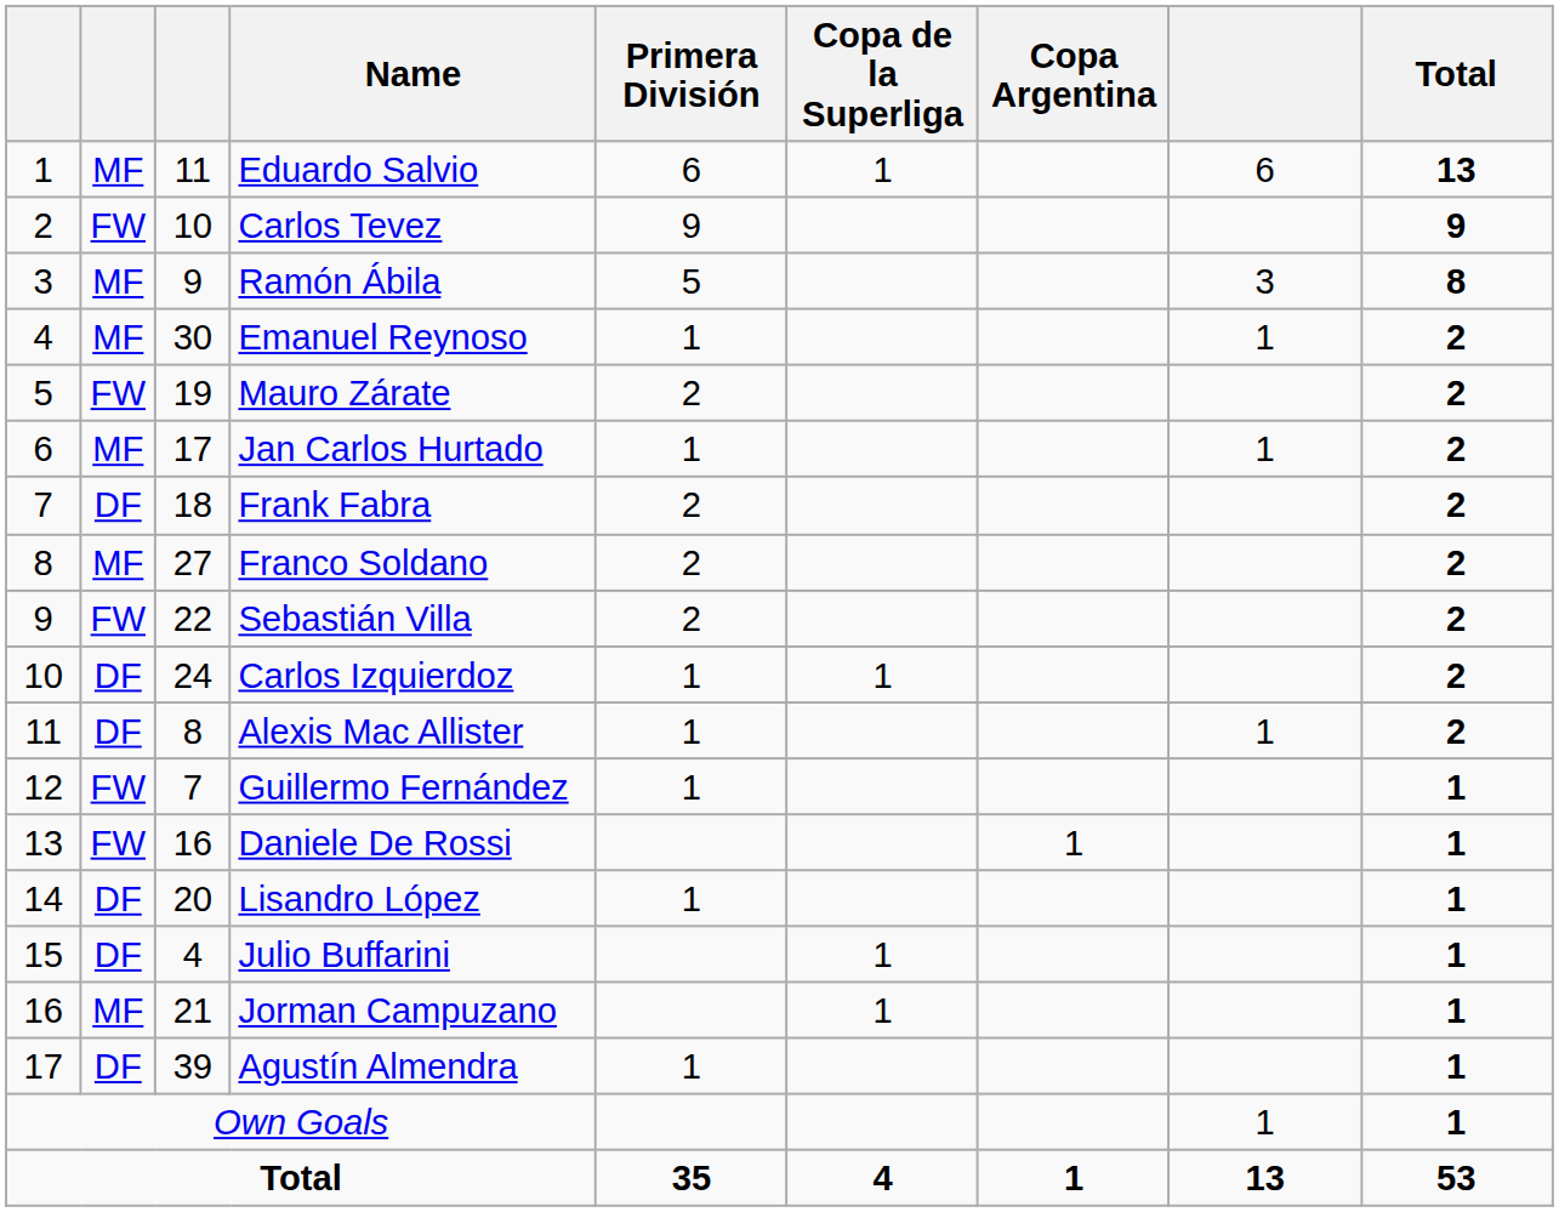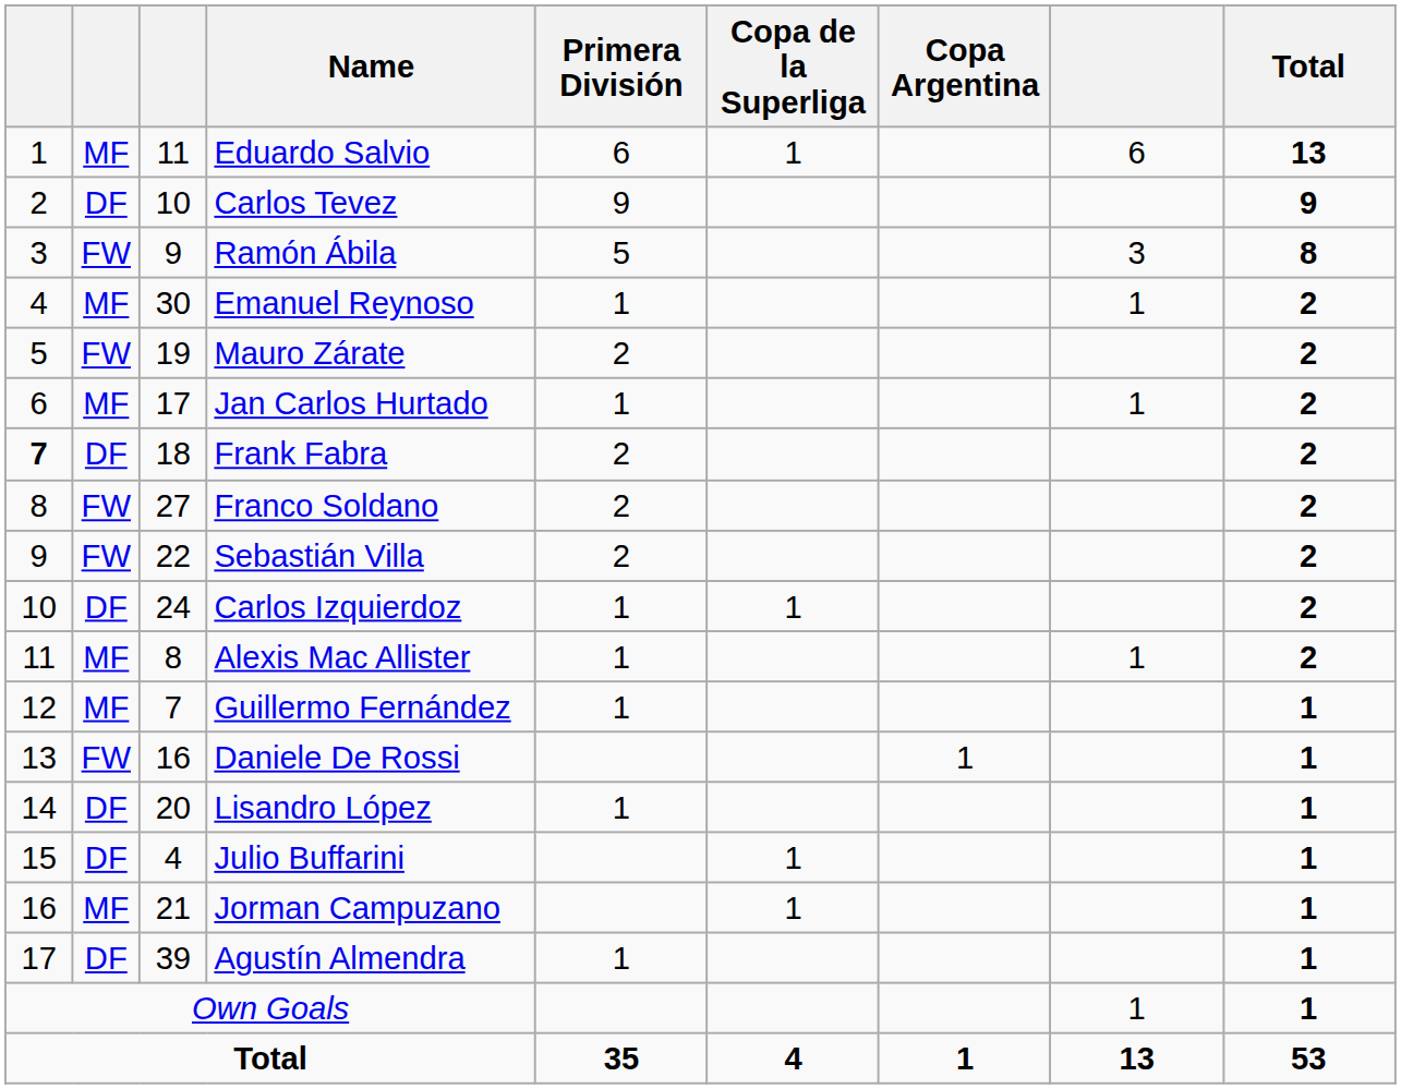 <table class="wikitable sortable" style="font-size: 95%; text-align: center;">
 <tr>
 <th width=25></th>
 <th width=25></th>
 <th width=25></th>
 <th width=150>Name</th>
 <th width= 75>Primera División</th>
 <th width= 75>Copa de la Superliga</th>
 <th width= 75>Copa Argentina</th>
 <th width= 75></th>
 <th width= 75>Total</th>
 </tr>
 <tr>
 <td>1</td>
 <td><a href='#'>MF</a></td>
 <td>11</td>
 <td align=left> <a href='#'>Eduardo Salvio</a></td>
 <td>6</td>
 <td>1</td>
 <td></td>
 <td>6</td>
 <td><strong>13</strong></td>
 </tr>
 <tr>
 <td>2</td>
-<td><a href='#'>FW</a></td>
+<td><a href='#'>DF</a></td>
 <td>10</td>
 <td align=left> <a href='#'>Carlos Tevez</a></td>
 <td>9</td>
 <td></td>
 <td></td>
 <td></td>
 <td><strong>9</strong></td>
 </tr>
 <tr>
 <td>3</td>
-<td><a href='#'>MF</a></td>
+<td><a href='#'>FW</a></td>
 <td>9</td>
 <td align=left> <a href='#'>Ramón Ábila</a></td>
 <td>5</td>
 <td></td>
 <td></td>
 <td>3</td>
 <td><strong>8</strong></td>
 </tr>
 <tr>
 <td>4</td>
 <td><a href='#'>MF</a></td>
 <td>30</td>
 <td align=left> <a href='#'>Emanuel Reynoso</a></td>
 <td>1</td>
 <td></td>
 <td></td>
 <td>1</td>
 <td><strong>2</strong></td>
 </tr>
 <tr>
 <td>5</td>
 <td><a href='#'>FW</a></td>
 <td>19</td>
 <td align=left> <a href='#'>Mauro Zárate</a></td>
 <td>2</td>
 <td></td>
 <td></td>
 <td></td>
 <td><strong>2</strong></td>
 </tr>
 <tr>
 <td>6</td>
 <td><a href='#'>MF</a></td>
 <td>17</td>
 <td align=left> <a href='#'>Jan Carlos Hurtado</a></td>
 <td>1</td>
 <td></td>
 <td></td>
 <td>1</td>
 <td><strong>2</strong></td>
 </tr>
 <tr>
-<td>7</td>
+<td><strong>7</strong></td>
 <td><a href='#'>DF</a></td>
 <td>18</td>
 <td align=left> <a href='#'>Frank Fabra</a></td>
 <td>2</td>
 <td></td>
 <td></td>
 <td></td>
 <td><strong>2</strong></td>
 </tr>
 <tr>
 <td>8</td>
-<td><a href='#'>MF</a></td>
+<td><a href='#'>FW</a></td>
 <td>27</td>
 <td align=left> <a href='#'>Franco Soldano</a></td>
 <td>2</td>
 <td></td>
 <td></td>
 <td></td>
 <td><strong>2</strong></td>
 </tr>
 <tr>
 <td>9</td>
 <td><a href='#'>FW</a></td>
 <td>22</td>
 <td align=left> <a href='#'>Sebastián Villa</a></td>
 <td>2</td>
 <td></td>
 <td></td>
 <td></td>
 <td><strong>2</strong></td>
 </tr>
 <tr>
 <td>10</td>
 <td><a href='#'>DF</a></td>
 <td>24</td>
 <td align=left> <a href='#'>Carlos Izquierdoz</a></td>
 <td>1</td>
 <td>1</td>
 <td></td>
 <td></td>
 <td><strong>2</strong></td>
 </tr>
 <tr>
 <td>11</td>
-<td><a href='#'>DF</a></td>
+<td><a href='#'>MF</a></td>
 <td>8</td>
 <td align=left> <a href='#'>Alexis Mac Allister</a></td>
 <td>1</td>
 <td></td>
 <td></td>
 <td>1</td>
 <td><strong>2</strong></td>
 </tr>
 <tr>
 <td>12</td>
-<td><a href='#'>FW</a></td>
+<td><a href='#'>MF</a></td>
 <td>7</td>
 <td align=left> <a href='#'>Guillermo Fernández</a></td>
 <td>1</td>
 <td></td>
 <td></td>
 <td></td>
 <td><strong>1</strong></td>
 </tr>
 <tr>
 <td>13</td>
 <td><a href='#'>FW</a></td>
 <td>16</td>
 <td align=left> <a href='#'>Daniele De Rossi</a></td>
 <td></td>
 <td></td>
 <td>1</td>
 <td></td>
 <td><strong>1</strong></td>
 </tr>
 <tr>
 <td>14</td>
 <td><a href='#'>DF</a></td>
 <td>20</td>
 <td align=left> <a href='#'>Lisandro López</a></td>
 <td>1</td>
 <td></td>
 <td></td>
 <td></td>
 <td><strong>1</strong></td>
 </tr>
 <tr>
 <td>15</td>
 <td><a href='#'>DF</a></td>
 <td>4</td>
 <td align=left> <a href='#'>Julio Buffarini</a></td>
 <td></td>
 <td>1</td>
 <td></td>
 <td></td>
 <td><strong>1</strong></td>
 </tr>
 <tr>
 <td>16</td>
 <td><a href='#'>MF</a></td>
 <td>21</td>
 <td align=left> <a href='#'>Jorman Campuzano</a></td>
 <td></td>
 <td>1</td>
 <td></td>
 <td></td>
 <td><strong>1</strong></td>
 </tr>
 <tr>
 <td>17</td>
 <td><a href='#'>DF</a></td>
 <td>39</td>
 <td align=left> <a href='#'>Agustín Almendra</a></td>
 <td>1</td>
 <td></td>
 <td></td>
 <td></td>
 <td><strong>1</strong></td>
 </tr>
 <tr>
 <td colspan=4><em><a href='#'>Own Goals</a></em></td>
 <td></td>
 <td></td>
 <td></td>
 <td>1</td>
 <td><strong>1</strong></td>
 </tr>
 <tr align=center>
 <td colspan=4><strong>Total</strong></td>
 <td><strong>35</strong></td>
 <td><strong>4</strong></td>
 <td><strong>1</strong></td>
 <td><strong>13</strong></td>
 <td><strong>53</strong></td>
 </tr>
 </table>
